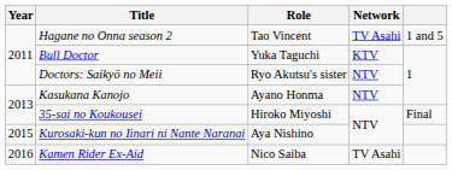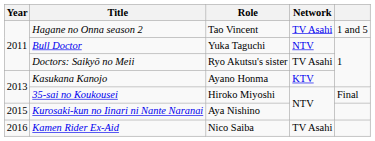 <table class="wikitable">
 <tr>
 <th>Year</th>
 <th>Title</th>
 <th>Role</th>
 <th>Network</th>
 <th></th>
 </tr>
 <tr>
 <td rowspan="3">2011</td>
 <td><em>Hagane no Onna season 2</em></td>
 <td>Tao Vincent</td>
 <td><a href='#'>TV Asahi</a></td>
 <td>1 and 5</td>
 </tr>
 <tr>
 <td><em><a href='#'>Bull Doctor</a></em></td>
 <td>Yuka Taguchi</td>
-<td><a href='#'>KTV</a></td>
+<td><a href='#'>NTV</a></td>
 <td rowspan="3">1</td>
 </tr>
 <tr>
 <td><em>Doctors: Saikyō no Meii</em></td>
 <td>Ryo Akutsu's sister</td>
-<td><a href='#'>NTV</a></td>
+<td>TV Asahi</td>
 </tr>
 <tr>
 <td rowspan="2">2013</td>
 <td><em>Kasukana Kanojo</em></td>
 <td>Ayano Honma</td>
-<td><a href='#'>NTV</a></td>
+<td><a href='#'>KTV</a></td>
 </tr>
 <tr>
 <td><em><a href='#'>35-sai no Koukousei</a></em></td>
 <td>Hiroko Miyoshi</td>
 <td rowspan="2">NTV</td>
 <td>Final</td>
 </tr>
 <tr>
 <td>2015</td>
 <td><em><a href='#'>Kurosaki-kun no Iinari ni Nante Naranai</a></em></td>
 <td>Aya Nishino</td>
 <td></td>
 </tr>
 <tr>
 <td>2016</td>
 <td><em><a href='#'>Kamen Rider Ex-Aid</a></em></td>
 <td>Nico Saiba</td>
 <td>TV Asahi</td>
 <td></td>
 </tr>
 </table>
